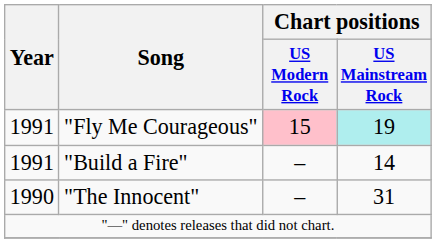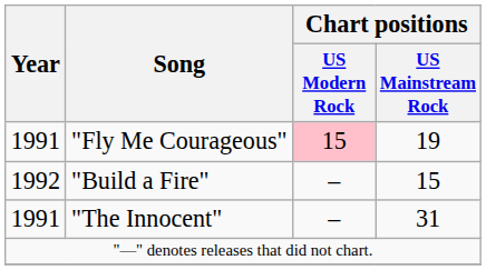 <table class="wikitable">
 <tr>
 <th rowspan="2">Year</th>
 <th rowspan="2">Song</th>
 <th colspan="6">Chart positions</th>
 </tr>
 <tr>
 <th style="width:4em;font-size:75%"><a href='#'>US Modern Rock</a><br></th>
 <th style="width:4em;font-size:75%"><a href='#'>US Mainstream Rock</a><br></th>
 </tr>
 <tr>
 <td>1991</td>
 <td>"Fly Me Courageous"</td>
 <td align="center" style="background: pink;">15</td>
-<td align="center" style="background: paleturquoise;">19</td>
+<td align="center">19</td>
+</tr>
+<tr>
+<td>1992</td>
+<td>"Build a Fire"</td>
+<td align="center">–</td>
+<td align="center">15</td>
 </tr>
 <tr>
 <td>1991</td>
-<td>"Build a Fire"</td>
-<td align="center">–</td>
-<td align="center">14</td>
-</tr>
-<tr>
-<td>1990</td>
 <td>"The Innocent"</td>
 <td align="center">–</td>
 <td align="center">31</td>
 </tr>
 <tr>
 <td align="center" colspan="13" style="font-size: 8pt">"—" denotes releases that did not chart.</td>
 </tr>
 <tr>
 </tr>
 </table>
